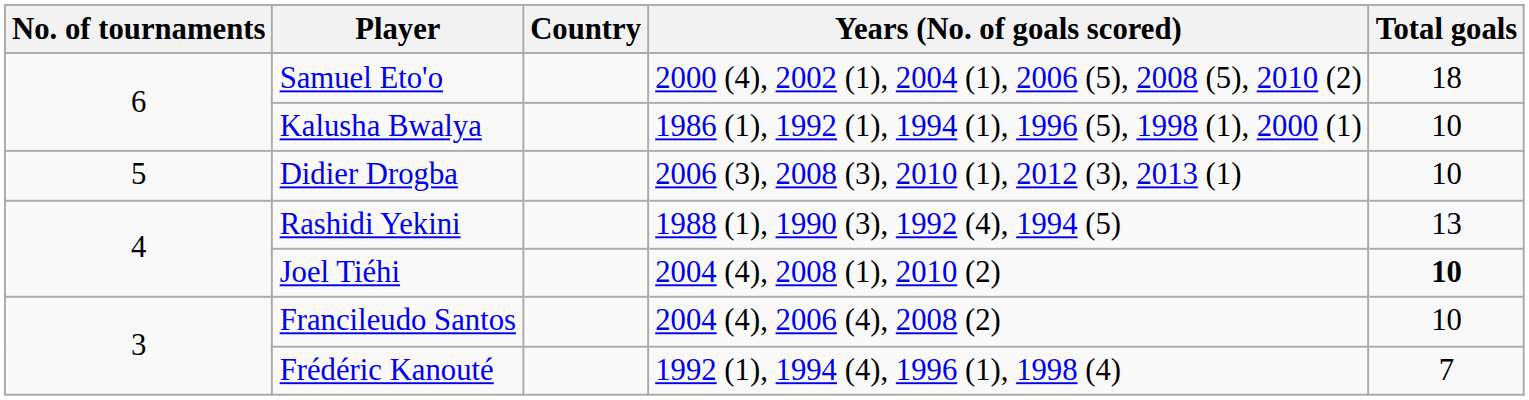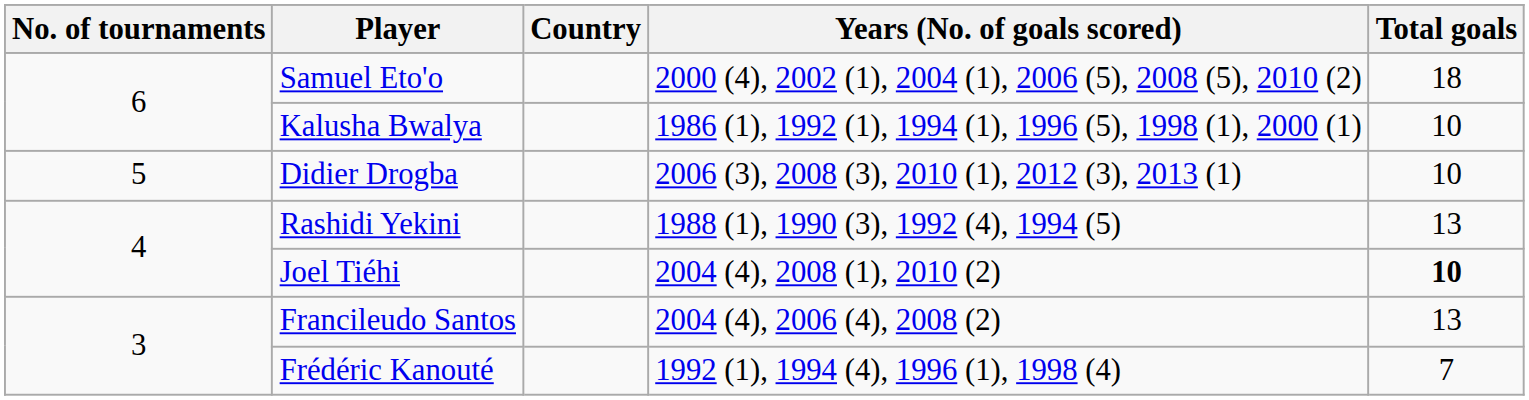 <table class="wikitable">
 <tr>
 <th>No. of tournaments</th>
 <th>Player</th>
 <th>Country</th>
 <th>Years (No. of goals scored)</th>
 <th>Total goals</th>
 </tr>
 <tr>
 <td rowspan=2 align=center>6</td>
 <td><a href='#'>Samuel Eto'o</a></td>
 <td></td>
 <td><a href='#'>2000</a> (4), <a href='#'>2002</a> (1), <a href='#'>2004</a> (1), <a href='#'>2006</a> (5), <a href='#'>2008</a> (5), <a href='#'>2010</a> (2)</td>
 <td align=center>18</td>
 </tr>
 <tr>
 <td><a href='#'>Kalusha Bwalya</a></td>
 <td></td>
 <td><a href='#'>1986</a> (1), <a href='#'>1992</a> (1), <a href='#'>1994</a> (1), <a href='#'>1996</a> (5), <a href='#'>1998</a> (1), <a href='#'>2000</a> (1)</td>
 <td align=center>10</td>
 </tr>
 <tr>
 <td align=center>5</td>
 <td><a href='#'>Didier Drogba</a></td>
 <td></td>
 <td><a href='#'>2006</a> (3), <a href='#'>2008</a> (3), <a href='#'>2010</a> (1), <a href='#'>2012</a> (3), <a href='#'>2013</a> (1)</td>
 <td align=center>10</td>
 </tr>
 <tr>
 <td rowspan=2 align=center>4</td>
 <td><a href='#'>Rashidi Yekini</a></td>
 <td></td>
 <td><a href='#'>1988</a> (1), <a href='#'>1990</a> (3), <a href='#'>1992</a> (4), <a href='#'>1994</a> (5)</td>
 <td align=center>13</td>
 </tr>
 <tr>
 <td><a href='#'>Joel Tiéhi</a></td>
 <td></td>
 <td><a href='#'>2004</a> (4), <a href='#'>2008</a> (1), <a href='#'>2010</a> (2)</td>
 <td align=center><strong>10</strong></td>
 </tr>
 <tr>
 <td rowspan=2 align=center>3</td>
 <td><a href='#'>Francileudo Santos</a></td>
 <td></td>
 <td><a href='#'>2004</a> (4), <a href='#'>2006</a> (4), <a href='#'>2008</a> (2)</td>
-<td align=center>10</td>
+<td align=center>13</td>
 </tr>
 <tr>
 <td><a href='#'>Frédéric Kanouté</a></td>
 <td></td>
 <td><a href='#'>1992</a> (1), <a href='#'>1994</a> (4), <a href='#'>1996</a> (1), <a href='#'>1998</a> (4)</td>
 <td align=center>7</td>
 </tr>
 </table>
